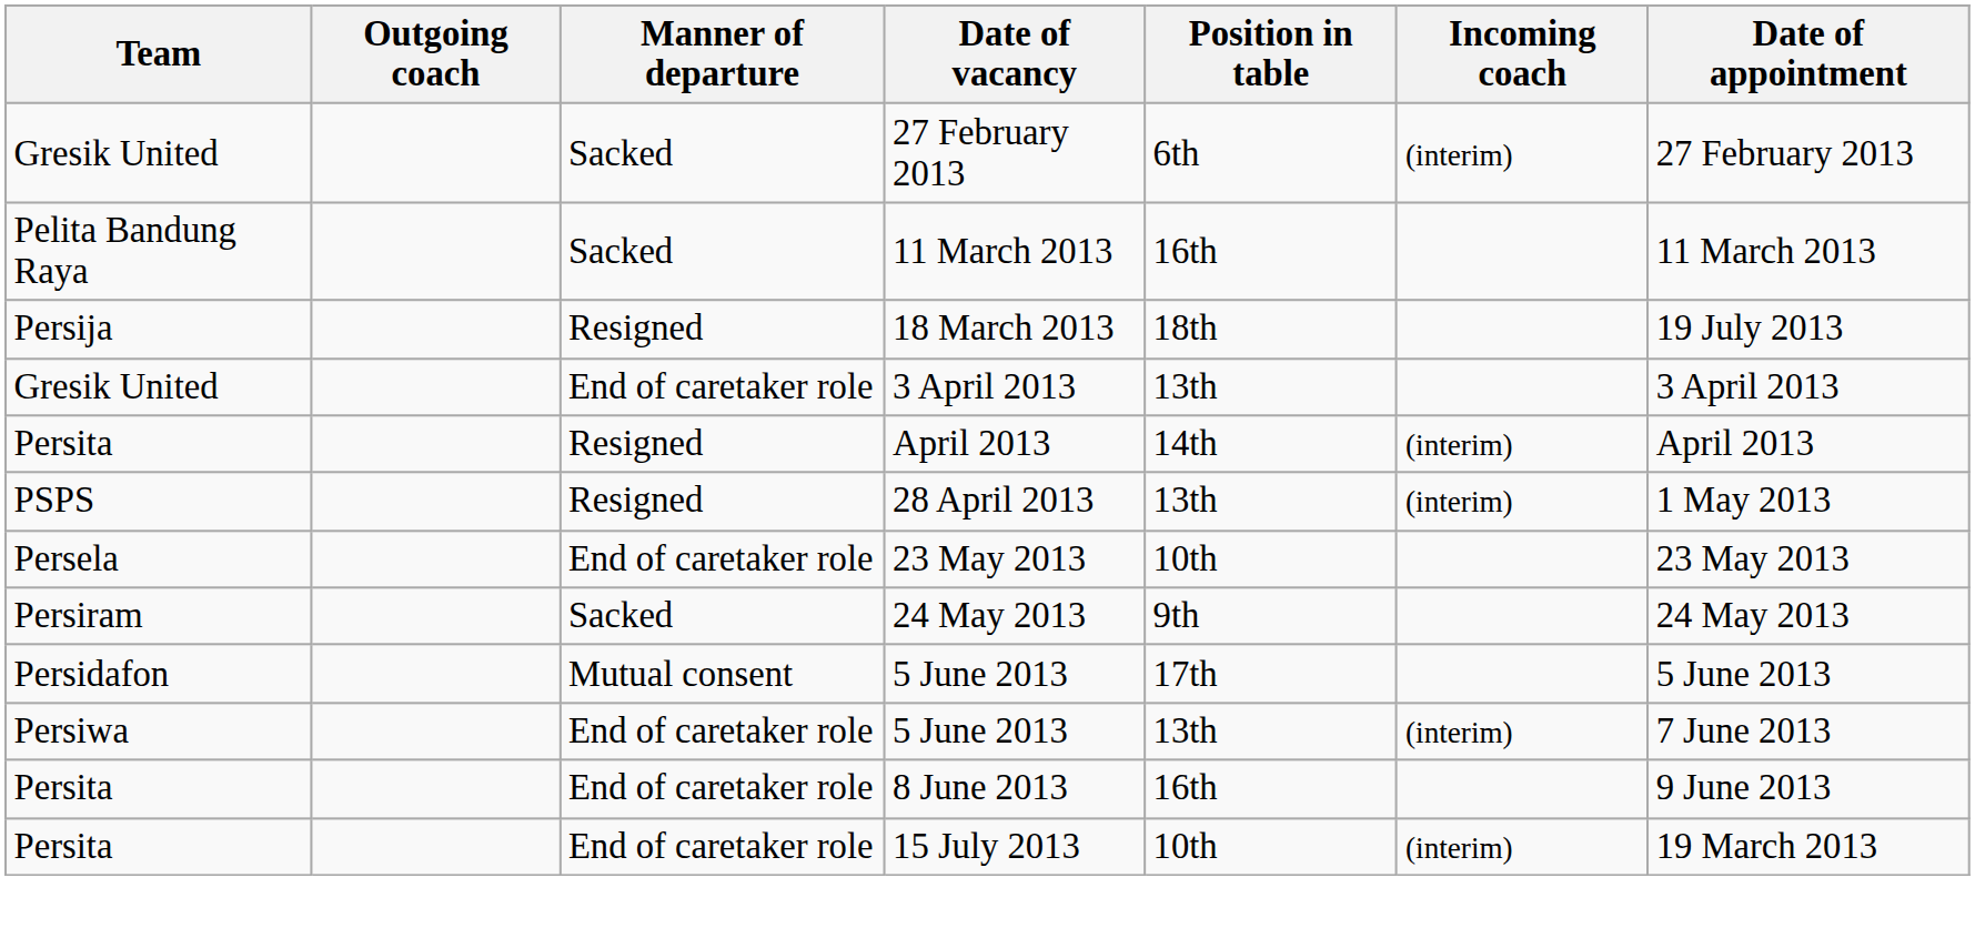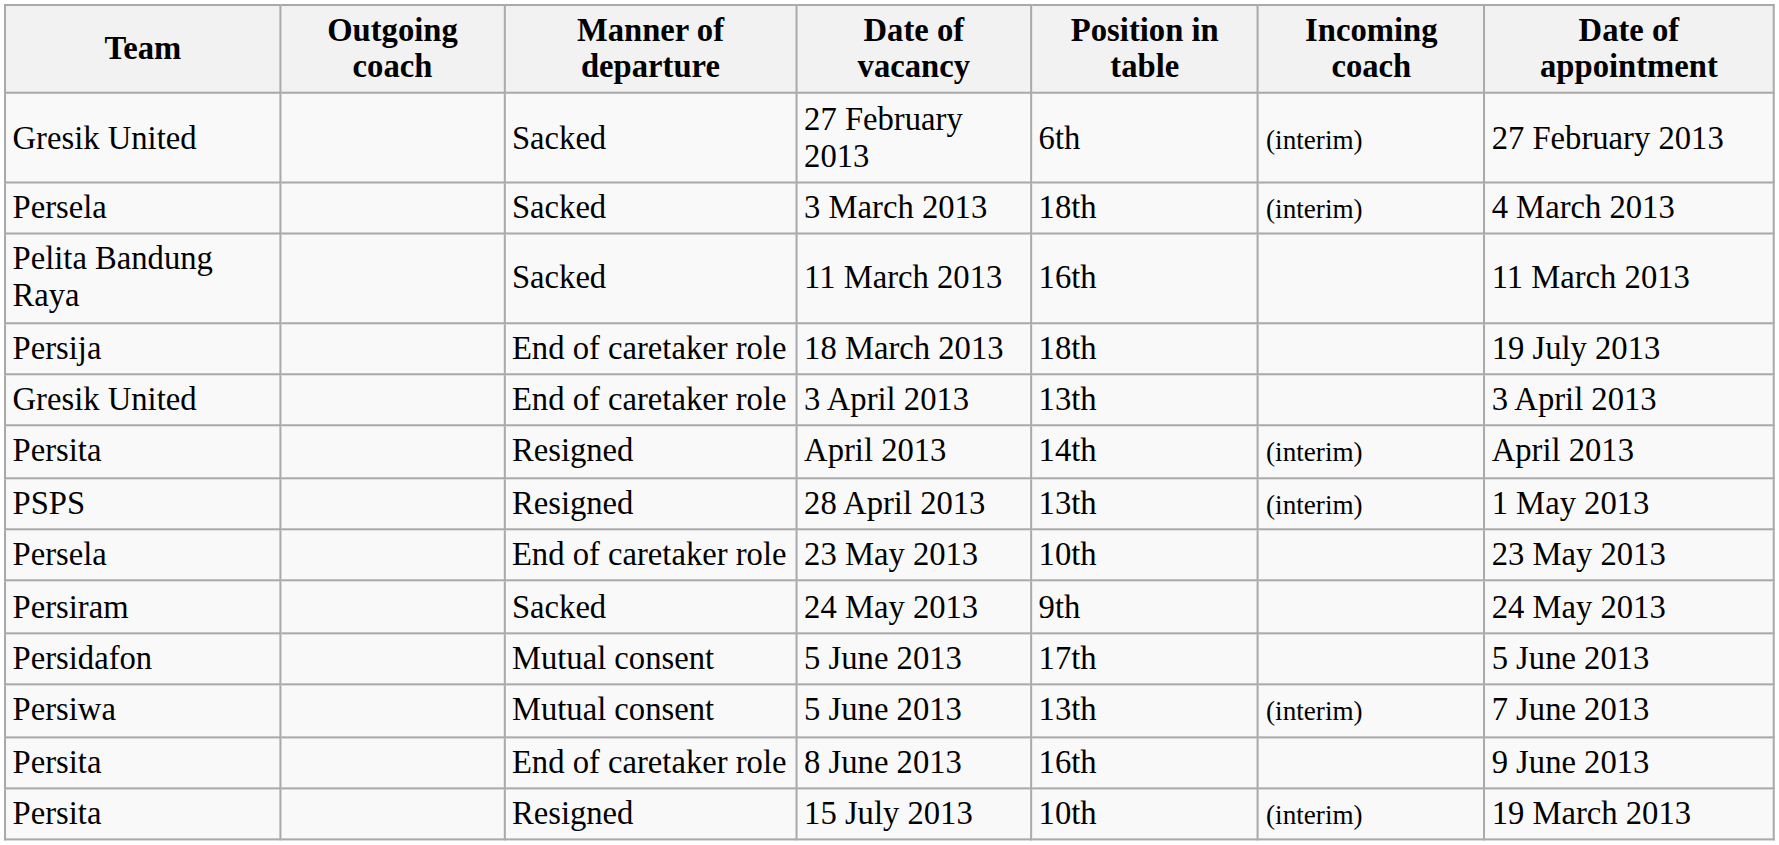 <table class="wikitable">
 <tr>
 <th>Team</th>
 <th>Outgoing coach</th>
 <th>Manner of departure</th>
 <th>Date of vacancy</th>
 <th>Position in table</th>
 <th>Incoming coach</th>
 <th>Date of appointment</th>
 </tr>
 <tr>
 <td>Gresik United</td>
 <td> </td>
 <td>Sacked</td>
 <td>27 February 2013</td>
 <td>6th</td>
 <td>  <small>(interim)</small></td>
 <td>27 February 2013</td>
 </tr>
 <tr>
+<td>Persela</td>
+<td> </td>
+<td>Sacked</td>
+<td>3 March 2013</td>
+<td>18th</td>
+<td>  <small>(interim)</small></td>
+<td>4 March 2013</td>
+</tr>
+<tr>
 <td>Pelita Bandung Raya</td>
 <td> </td>
 <td>Sacked</td>
 <td>11 March 2013</td>
 <td>16th</td>
 <td> </td>
 <td>11 March 2013</td>
 </tr>
 <tr>
 <td>Persija</td>
 <td> </td>
-<td>Resigned</td>
+<td>End of caretaker role</td>
 <td>18 March 2013</td>
 <td>18th</td>
 <td> </td>
 <td>19 July 2013</td>
 </tr>
 <tr>
 <td>Gresik United</td>
 <td> </td>
 <td>End of caretaker role</td>
 <td>3 April 2013</td>
 <td>13th</td>
 <td> </td>
 <td>3 April 2013</td>
 </tr>
 <tr>
 <td>Persita</td>
 <td> </td>
 <td>Resigned</td>
 <td>April 2013</td>
 <td>14th</td>
 <td>  <small>(interim)</small></td>
 <td>April 2013</td>
 </tr>
 <tr>
 <td>PSPS</td>
 <td> </td>
 <td>Resigned</td>
 <td>28 April 2013</td>
 <td>13th</td>
 <td>  <small>(interim)</small></td>
 <td>1 May 2013</td>
 </tr>
 <tr>
 <td>Persela</td>
 <td> </td>
 <td>End of caretaker role</td>
 <td>23 May 2013</td>
 <td>10th</td>
 <td> </td>
 <td>23 May 2013</td>
 </tr>
 <tr>
 <td>Persiram</td>
 <td> </td>
 <td>Sacked</td>
 <td>24 May 2013</td>
 <td>9th</td>
 <td> </td>
 <td>24 May 2013</td>
 </tr>
 <tr>
 <td>Persidafon</td>
 <td> </td>
 <td>Mutual consent</td>
 <td>5 June 2013</td>
 <td>17th</td>
 <td> </td>
 <td>5 June 2013</td>
 </tr>
 <tr>
 <td>Persiwa</td>
 <td> </td>
-<td>End of caretaker role</td>
+<td>Mutual consent</td>
 <td>5 June 2013</td>
 <td>13th</td>
 <td>  <small>(interim)</small></td>
 <td>7 June 2013</td>
 </tr>
 <tr>
 <td>Persita</td>
 <td> </td>
 <td>End of caretaker role</td>
 <td>8 June 2013</td>
 <td>16th</td>
 <td> </td>
 <td>9 June 2013</td>
 </tr>
 <tr>
 <td>Persita</td>
 <td> </td>
-<td>End of caretaker role</td>
+<td>Resigned</td>
 <td>15 July 2013</td>
 <td>10th</td>
 <td>  <small>(interim)</small></td>
 <td>19 March 2013</td>
 </tr>
 </table>
